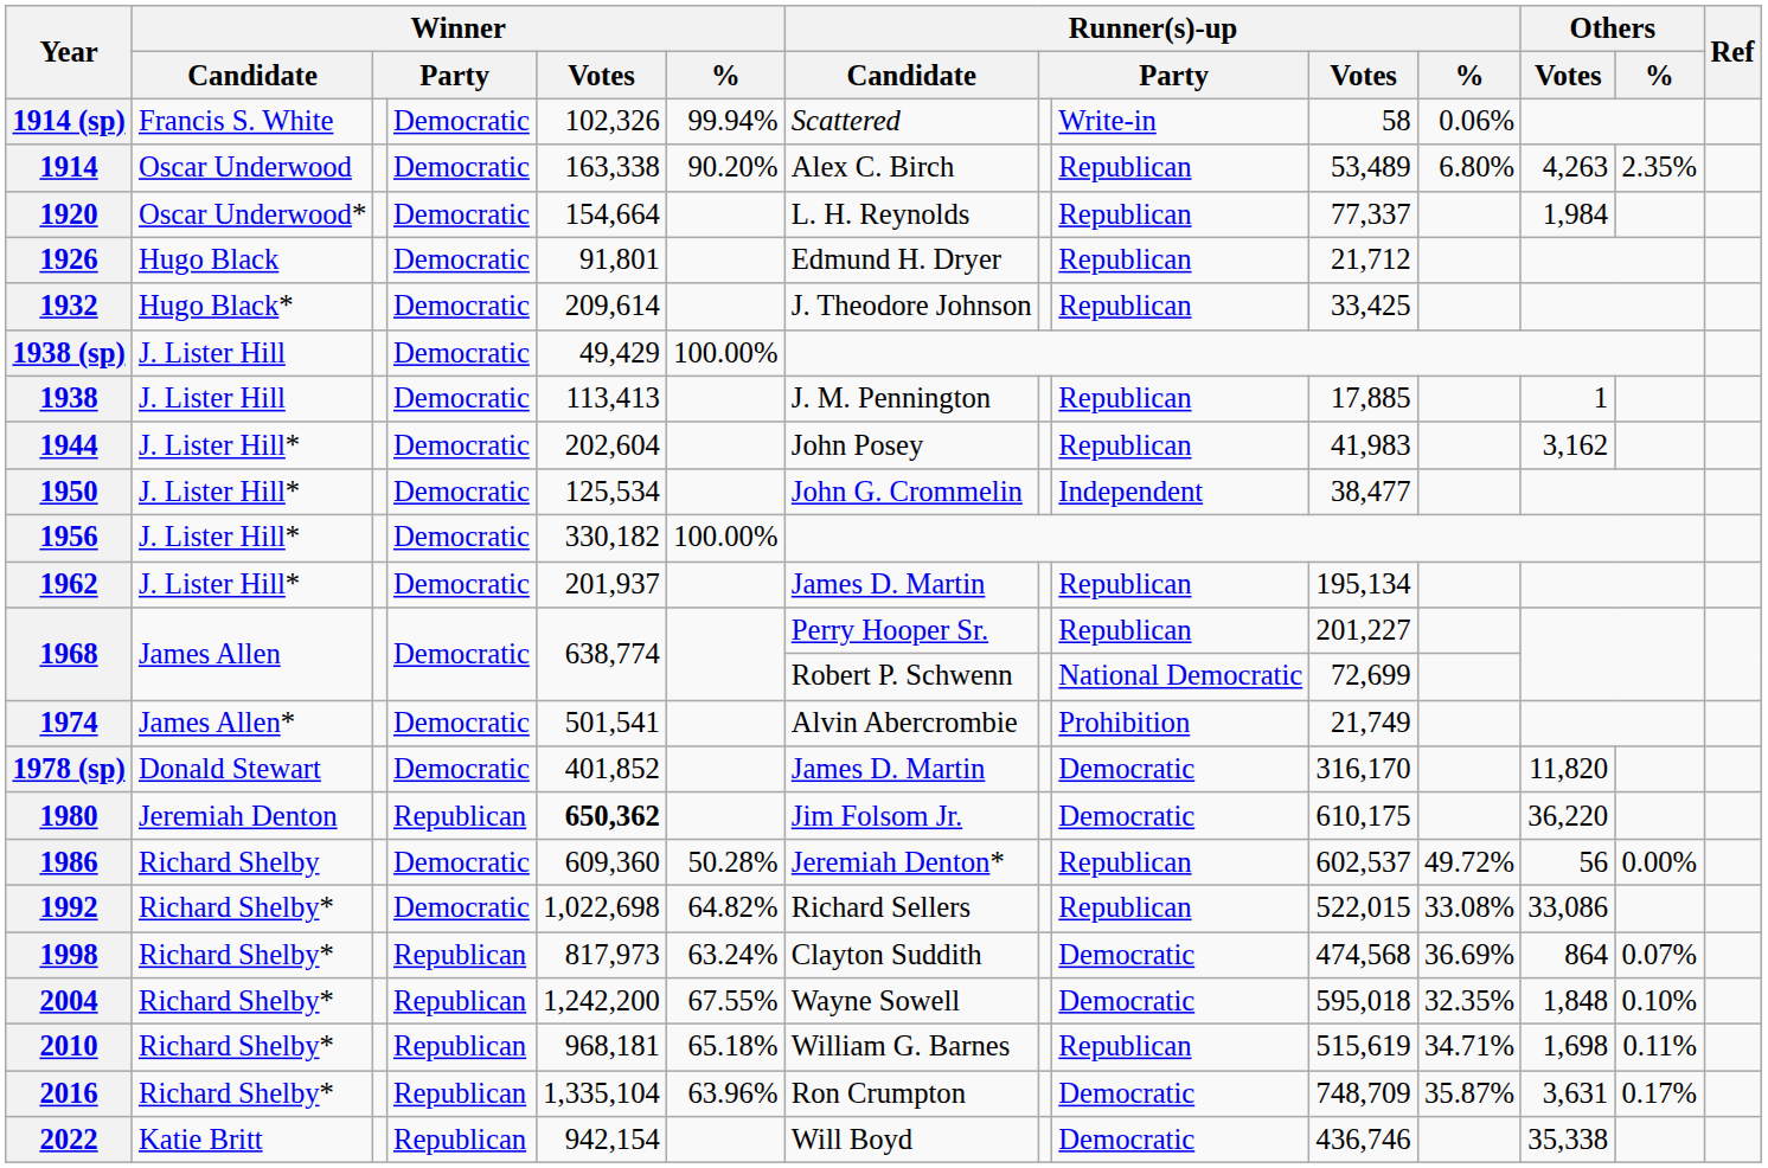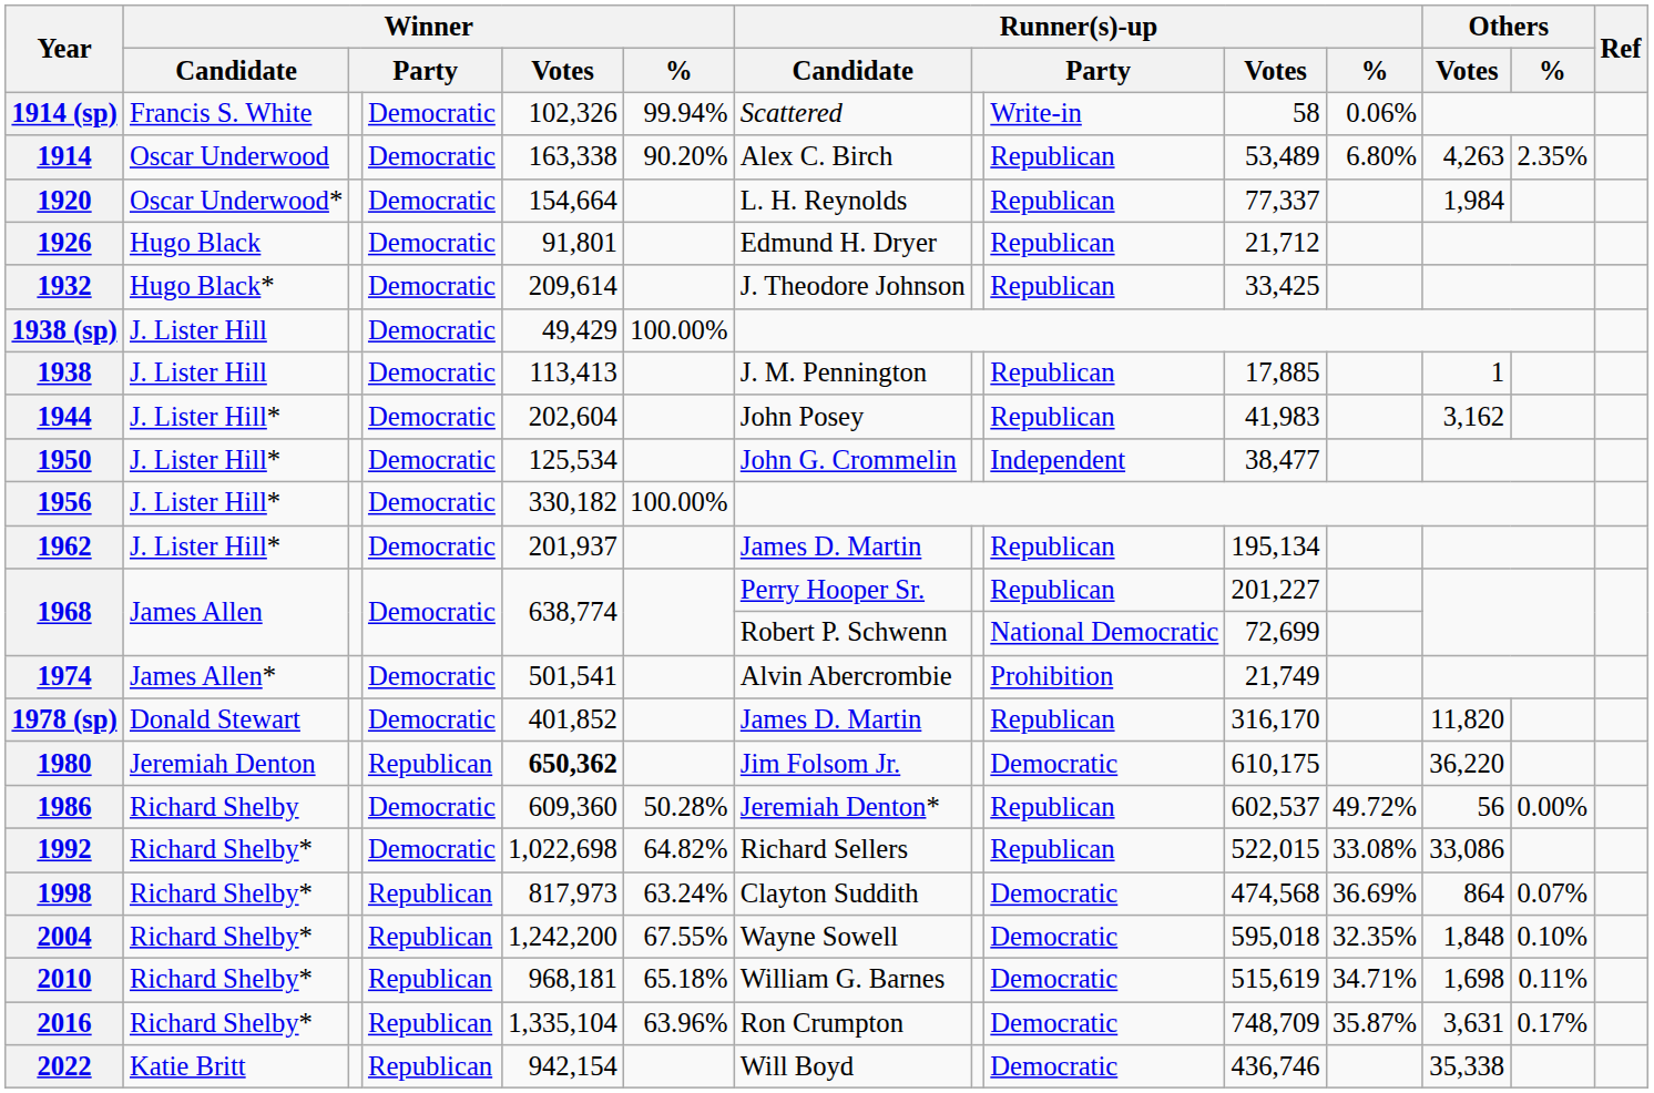 <table class=wikitable style=text-align:right>
 <tr>
 <th rowspan=2>Year</th>
 <th colspan=5>Winner</th>
 <th colspan=5>Runner(s)-up</th>
 <th colspan=2>Others</th>
 <th rowspan=2>Ref</th>
 </tr>
 <tr>
 <th>Candidate</th>
 <th colspan=2>Party</th>
 <th>Votes</th>
 <th>%</th>
 <th>Candidate</th>
 <th colspan=2>Party</th>
 <th>Votes</th>
 <th>%</th>
 <th>Votes</th>
 <th>%</th>
 </tr>
 <tr>
 <th><a href='#'>1914 (sp)</a></th>
 <td align=left><a href='#'>Francis S. White</a></td>
 <td style=background:></td>
 <td align=left><a href='#'>Democratic</a></td>
 <td>102,326</td>
 <td>99.94%</td>
 <td align=left><em>Scattered</em></td>
 <td style=background:></td>
 <td align=left><a href='#'>Write-in</a></td>
 <td>58</td>
 <td>0.06%</td>
 <td colspan=2></td>
 <td align=center></td>
 </tr>
 <tr>
 <th><a href='#'>1914</a></th>
 <td align=left><a href='#'>Oscar Underwood</a></td>
 <td style=background:></td>
 <td align=left><a href='#'>Democratic</a></td>
 <td>163,338</td>
 <td>90.20%</td>
 <td align=left>Alex C. Birch</td>
 <td style=background:></td>
 <td align=left><a href='#'>Republican</a></td>
 <td>53,489</td>
 <td>6.80%</td>
 <td>4,263</td>
 <td>2.35%</td>
 <td align=center></td>
 </tr>
 <tr>
 <th><a href='#'>1920</a></th>
 <td align=left><a href='#'>Oscar Underwood</a>*</td>
 <td style=background:></td>
 <td align=left><a href='#'>Democratic</a></td>
 <td>154,664</td>
 <td></td>
 <td align=left>L. H. Reynolds</td>
 <td style=background:></td>
 <td align=left><a href='#'>Republican</a></td>
 <td>77,337</td>
 <td></td>
 <td>1,984</td>
 <td></td>
 <td align=center></td>
 </tr>
 <tr>
 <th><a href='#'>1926</a></th>
 <td align=left><a href='#'>Hugo Black</a></td>
 <td style=background:></td>
 <td align=left><a href='#'>Democratic</a></td>
 <td>91,801</td>
 <td></td>
 <td align=left>Edmund H. Dryer</td>
 <td style=background:></td>
 <td align=left><a href='#'>Republican</a></td>
 <td>21,712</td>
 <td></td>
 <td colspan=2></td>
 <td align=center></td>
 </tr>
 <tr>
 <th><a href='#'>1932</a></th>
 <td align=left><a href='#'>Hugo Black</a>*</td>
 <td style=background:></td>
 <td align=left><a href='#'>Democratic</a></td>
 <td>209,614</td>
 <td></td>
 <td align=left>J. Theodore Johnson</td>
 <td style=background:></td>
 <td align=left><a href='#'>Republican</a></td>
 <td>33,425</td>
 <td></td>
 <td colspan=2></td>
 <td align=center></td>
 </tr>
 <tr>
 <th><a href='#'>1938 (sp)</a></th>
 <td align=left><a href='#'>J. Lister Hill</a></td>
 <td style=background:></td>
 <td align=left><a href='#'>Democratic</a></td>
 <td>49,429</td>
 <td>100.00%</td>
 <td colspan=7></td>
 <td align=center></td>
 </tr>
 <tr>
 <th><a href='#'>1938</a></th>
 <td align=left><a href='#'>J. Lister Hill</a></td>
 <td style=background:></td>
 <td align=left><a href='#'>Democratic</a></td>
 <td>113,413</td>
 <td></td>
 <td align=left>J. M. Pennington</td>
 <td style=background:></td>
 <td align=left><a href='#'>Republican</a></td>
 <td>17,885</td>
 <td></td>
 <td>1</td>
 <td></td>
 <td align=center></td>
 </tr>
 <tr>
 <th><a href='#'>1944</a></th>
 <td align=left><a href='#'>J. Lister Hill</a>*</td>
 <td style=background:></td>
 <td align=left><a href='#'>Democratic</a></td>
 <td>202,604</td>
 <td></td>
 <td align=left>John Posey</td>
 <td style=background:></td>
 <td align=left><a href='#'>Republican</a></td>
 <td>41,983</td>
 <td></td>
 <td>3,162</td>
 <td></td>
 <td align=center></td>
 </tr>
 <tr>
 <th><a href='#'>1950</a></th>
 <td align=left><a href='#'>J. Lister Hill</a>*</td>
 <td style=background:></td>
 <td align=left><a href='#'>Democratic</a></td>
 <td>125,534</td>
 <td></td>
 <td align=left><a href='#'>John G. Crommelin</a></td>
 <td style=background:></td>
 <td align=left><a href='#'>Independent</a></td>
 <td>38,477</td>
 <td></td>
 <td colspan=2></td>
 <td align=center></td>
 </tr>
 <tr>
 <th><a href='#'>1956</a></th>
 <td align=left><a href='#'>J. Lister Hill</a>*</td>
 <td style=background:></td>
 <td align=left><a href='#'>Democratic</a></td>
 <td>330,182</td>
 <td>100.00%</td>
 <td colspan=7></td>
 <td align=center></td>
 </tr>
 <tr>
 <th><a href='#'>1962</a></th>
 <td align=left><a href='#'>J. Lister Hill</a>*</td>
 <td style=background:></td>
 <td align=left><a href='#'>Democratic</a></td>
 <td>201,937</td>
 <td></td>
 <td align=left><a href='#'>James D. Martin</a></td>
 <td style=background:></td>
 <td align=left><a href='#'>Republican</a></td>
 <td>195,134</td>
 <td></td>
 <td colspan=2></td>
 <td align=center></td>
 </tr>
 <tr>
 <th rowspan=2><a href='#'>1968</a></th>
 <td rowspan=2 align=left><a href='#'>James Allen</a></td>
 <td rowspan=2 style=background:></td>
 <td rowspan=2 align=left><a href='#'>Democratic</a></td>
 <td rowspan=2>638,774</td>
 <td rowspan=2></td>
 <td align=left><a href='#'>Perry Hooper Sr.</a></td>
 <td style=background:></td>
 <td align=left><a href='#'>Republican</a></td>
 <td>201,227</td>
 <td></td>
 <td rowspan=2 colspan=2></td>
 <td rowspan=2 align=center></td>
 </tr>
 <tr>
 <td align=left>Robert P. Schwenn</td>
 <td style=background:></td>
 <td align=left><a href='#'>National Democratic</a></td>
 <td>72,699</td>
 <td></td>
 </tr>
 <tr>
 <th><a href='#'>1974</a></th>
 <td align=left><a href='#'>James Allen</a>*</td>
 <td style=background:></td>
 <td align=left><a href='#'>Democratic</a></td>
 <td>501,541</td>
 <td></td>
 <td align=left>Alvin Abercrombie</td>
 <td style=background:></td>
 <td align=left><a href='#'>Prohibition</a></td>
 <td>21,749</td>
 <td></td>
 <td colspan=2></td>
 <td align=center></td>
 </tr>
 <tr>
 <th><a href='#'>1978 (sp)</a></th>
 <td align=left><a href='#'>Donald Stewart</a></td>
 <td style=background:></td>
 <td align=left><a href='#'>Democratic</a></td>
 <td>401,852</td>
 <td></td>
 <td align=left><a href='#'>James D. Martin</a></td>
 <td style=background:></td>
-<td align=left><a href='#'>Democratic</a></td>
+<td align=left><a href='#'>Republican</a></td>
 <td>316,170</td>
 <td></td>
 <td>11,820</td>
 <td></td>
 <td align=center></td>
 </tr>
 <tr>
 <th><a href='#'>1980</a></th>
 <td align=left><a href='#'>Jeremiah Denton</a></td>
 <td style=background:></td>
 <td align=left><a href='#'>Republican</a></td>
 <td><strong>650,362</strong></td>
 <td></td>
 <td align=left><a href='#'>Jim Folsom Jr.</a></td>
 <td style=background:></td>
 <td align=left><a href='#'>Democratic</a></td>
 <td>610,175</td>
 <td></td>
 <td>36,220</td>
 <td></td>
 <td align=center></td>
 </tr>
 <tr>
 <th><a href='#'>1986</a></th>
 <td align=left><a href='#'>Richard Shelby</a></td>
 <td style=background:></td>
 <td align=left><a href='#'>Democratic</a></td>
 <td>609,360</td>
 <td>50.28%</td>
 <td align=left><a href='#'>Jeremiah Denton</a>*</td>
 <td style=background:></td>
 <td align=left><a href='#'>Republican</a></td>
 <td>602,537</td>
 <td>49.72%</td>
 <td>56</td>
 <td>0.00%</td>
 <td align=center></td>
 </tr>
 <tr>
 <th><a href='#'>1992</a></th>
 <td align=left><a href='#'>Richard Shelby</a>*</td>
 <td style=background:></td>
 <td align=left><a href='#'>Democratic</a></td>
 <td>1,022,698</td>
 <td>64.82%</td>
 <td align=left>Richard Sellers</td>
 <td style=background:></td>
 <td align=left><a href='#'>Republican</a></td>
 <td>522,015</td>
 <td>33.08%</td>
 <td>33,086</td>
 <td></td>
 <td align=center></td>
 </tr>
 <tr>
 <th><a href='#'>1998</a></th>
 <td align=left><a href='#'>Richard Shelby</a>*</td>
 <td style=background:></td>
 <td align=left><a href='#'>Republican</a></td>
 <td>817,973</td>
 <td>63.24%</td>
 <td align=left>Clayton Suddith</td>
 <td style=background:></td>
 <td align=left><a href='#'>Democratic</a></td>
 <td>474,568</td>
 <td>36.69%</td>
 <td>864</td>
 <td>0.07%</td>
 <td align=center></td>
 </tr>
 <tr>
 <th><a href='#'>2004</a></th>
 <td align=left><a href='#'>Richard Shelby</a>*</td>
 <td style=background:></td>
 <td align=left><a href='#'>Republican</a></td>
 <td>1,242,200</td>
 <td>67.55%</td>
 <td align=left>Wayne Sowell</td>
 <td style=background:></td>
 <td align=left><a href='#'>Democratic</a></td>
 <td>595,018</td>
 <td>32.35%</td>
 <td>1,848</td>
 <td>0.10%</td>
 <td align=center></td>
 </tr>
 <tr>
 <th><a href='#'>2010</a></th>
 <td align=left><a href='#'>Richard Shelby</a>*</td>
 <td style=background:></td>
 <td align=left><a href='#'>Republican</a></td>
 <td>968,181</td>
 <td>65.18%</td>
 <td align=left>William G. Barnes</td>
 <td style=background:></td>
-<td align=left><a href='#'>Republican</a></td>
+<td align=left><a href='#'>Democratic</a></td>
 <td>515,619</td>
 <td>34.71%</td>
 <td>1,698</td>
 <td>0.11%</td>
 <td align=center></td>
 </tr>
 <tr>
 <th><a href='#'>2016</a></th>
 <td align=left><a href='#'>Richard Shelby</a>*</td>
 <td style=background:></td>
 <td align=left><a href='#'>Republican</a></td>
 <td>1,335,104</td>
 <td>63.96%</td>
 <td align=left>Ron Crumpton</td>
 <td style=background:></td>
 <td align=left><a href='#'>Democratic</a></td>
 <td>748,709</td>
 <td>35.87%</td>
 <td>3,631</td>
 <td>0.17%</td>
 <td align=center></td>
 </tr>
 <tr>
 <th><a href='#'>2022</a></th>
 <td align=left><a href='#'>Katie Britt</a></td>
 <td style=background:></td>
 <td align=left><a href='#'>Republican</a></td>
 <td>942,154</td>
 <td></td>
 <td align=left>Will Boyd</td>
 <td style=background:></td>
 <td align=left><a href='#'>Democratic</a></td>
 <td>436,746</td>
 <td></td>
 <td>35,338</td>
 <td></td>
 <td align=center></td>
 </tr>
 </table>
